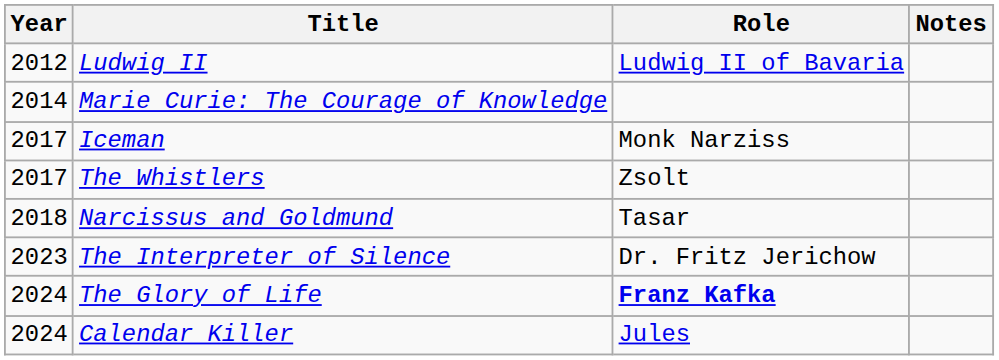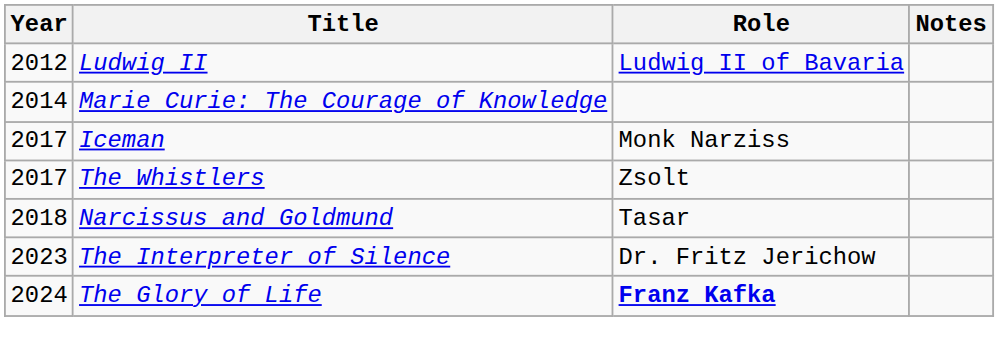 <table class="wikitable sortable">
 <tr>
 <th>Year</th>
 <th>Title</th>
 <th>Role</th>
 <th class="unsortable">Notes</th>
 </tr>
 <tr>
 <td>2012</td>
 <td><em><a href='#'>Ludwig II</a></em></td>
 <td><a href='#'>Ludwig II of Bavaria</a></td>
 <td></td>
 </tr>
 <tr>
 <td>2014</td>
 <td><em><a href='#'>Marie Curie: The Courage of Knowledge</a></em></td>
 <td></td>
 <td></td>
 </tr>
 <tr>
 <td>2017</td>
 <td><em><a href='#'>Iceman</a></em></td>
 <td>Monk Narziss</td>
 <td></td>
 </tr>
 <tr>
 <td>2017</td>
 <td><em><a href='#'>The Whistlers</a></em></td>
 <td>Zsolt</td>
 <td></td>
 </tr>
 <tr>
 <td>2018</td>
 <td><em><a href='#'>Narcissus and Goldmund</a></em></td>
 <td>Tasar</td>
 <td></td>
 </tr>
 <tr>
 <td>2023</td>
 <td><em><a href='#'>The Interpreter of Silence</a></em></td>
 <td>Dr. Fritz Jerichow</td>
 <td></td>
 </tr>
 <tr>
 <td>2024</td>
 <td><em><a href='#'>The Glory of Life</a></em></td>
 <td><strong><a href='#'>Franz Kafka</a></strong></td>
 <td></td>
 </tr>
-<tr>
-<td>2024</td>
-<td><em><a href='#'>Calendar Killer</a></em></td>
-<td><a href='#'>Jules</a></td>
-<td></td>
-</tr>
 </table>
